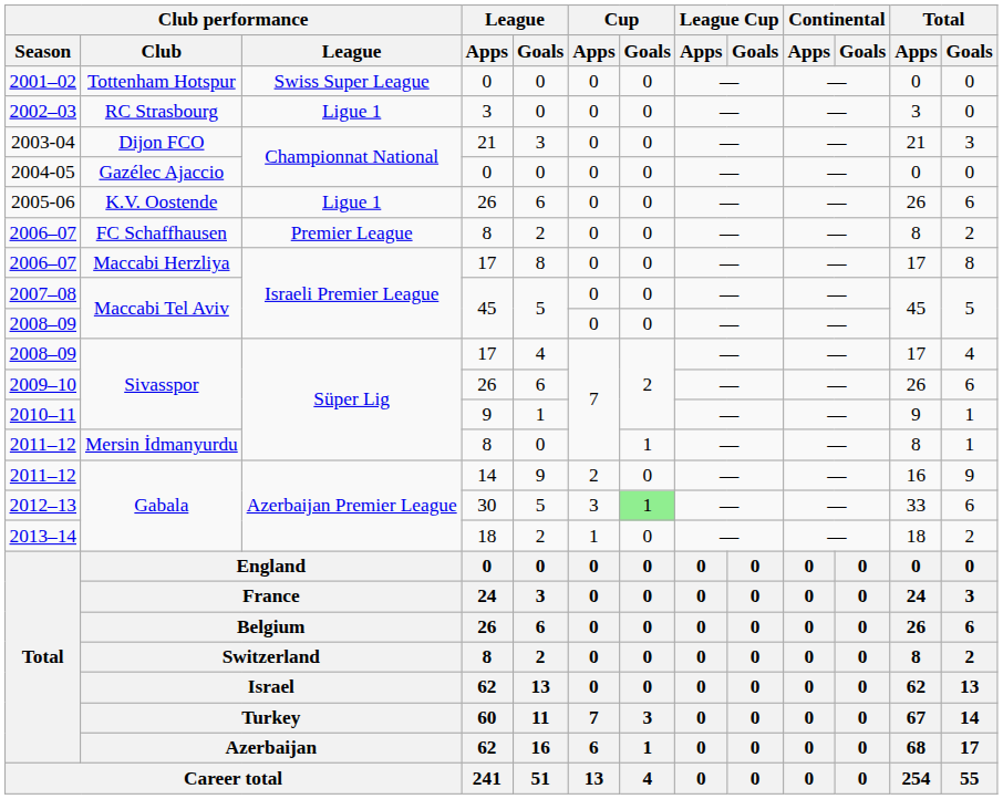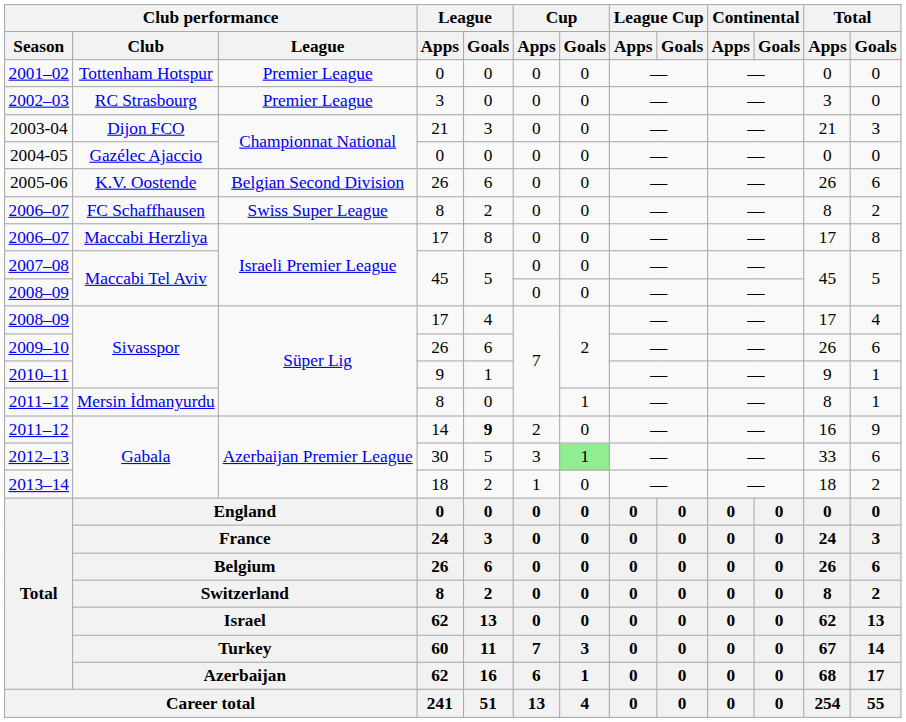 <table class="wikitable" style="text-align:center">
 <tr>
 <th colspan=3>Club performance</th>
 <th colspan=2>League</th>
 <th colspan=2>Cup</th>
 <th colspan=2>League Cup</th>
 <th colspan=2>Continental</th>
 <th colspan=2>Total</th>
 </tr>
 <tr>
 <th>Season</th>
 <th>Club</th>
 <th>League</th>
 <th>Apps</th>
 <th>Goals</th>
 <th>Apps</th>
 <th>Goals</th>
 <th>Apps</th>
 <th>Goals</th>
 <th>Apps</th>
 <th>Goals</th>
 <th>Apps</th>
 <th>Goals</th>
 </tr>
 <tr>
 <td><a href='#'>2001–02</a></td>
 <td><a href='#'>Tottenham Hotspur</a></td>
-<td><a href='#'>Swiss Super League</a></td>
+<td><a href='#'>Premier League</a></td>
 <td>0</td>
 <td>0</td>
 <td>0</td>
 <td>0</td>
 <td colspan="2">—</td>
 <td colspan="2">—</td>
 <td>0</td>
 <td>0</td>
 </tr>
 <tr>
 <td><a href='#'>2002–03</a></td>
 <td><a href='#'>RC Strasbourg</a></td>
-<td><a href='#'>Ligue 1</a></td>
+<td><a href='#'>Premier League</a></td>
 <td>3</td>
 <td>0</td>
 <td>0</td>
 <td>0</td>
 <td colspan="2">—</td>
 <td colspan="2">—</td>
 <td>3</td>
 <td>0</td>
 </tr>
 <tr>
 <td>2003-04</td>
 <td><a href='#'>Dijon FCO</a></td>
 <td rowspan="2"><a href='#'>Championnat National</a></td>
 <td>21</td>
 <td>3</td>
 <td>0</td>
 <td>0</td>
 <td colspan="2">—</td>
 <td colspan="2">—</td>
 <td>21</td>
 <td>3</td>
 </tr>
 <tr>
 <td>2004-05</td>
 <td><a href='#'>Gazélec Ajaccio</a></td>
 <td>0</td>
 <td>0</td>
 <td>0</td>
 <td>0</td>
 <td colspan="2">—</td>
 <td colspan="2">—</td>
 <td>0</td>
 <td>0</td>
 </tr>
 <tr>
 <td>2005-06</td>
 <td><a href='#'>K.V. Oostende</a></td>
-<td><a href='#'>Ligue 1</a></td>
+<td><a href='#'>Belgian Second Division</a></td>
 <td>26</td>
 <td>6</td>
 <td>0</td>
 <td>0</td>
 <td colspan="2">—</td>
 <td colspan="2">—</td>
 <td>26</td>
 <td>6</td>
 </tr>
 <tr>
 <td><a href='#'>2006–07</a></td>
 <td><a href='#'>FC Schaffhausen</a></td>
-<td><a href='#'>Premier League</a></td>
+<td><a href='#'>Swiss Super League</a></td>
 <td>8</td>
 <td>2</td>
 <td>0</td>
 <td>0</td>
 <td colspan="2">—</td>
 <td colspan="2">—</td>
 <td>8</td>
 <td>2</td>
 </tr>
 <tr>
 <td><a href='#'>2006–07</a></td>
 <td><a href='#'>Maccabi Herzliya</a></td>
 <td rowspan="3"><a href='#'>Israeli Premier League</a></td>
 <td>17</td>
 <td>8</td>
 <td>0</td>
 <td>0</td>
 <td colspan="2">—</td>
 <td colspan="2">—</td>
 <td>17</td>
 <td>8</td>
 </tr>
 <tr>
 <td><a href='#'>2007–08</a></td>
 <td rowspan="2"><a href='#'>Maccabi Tel Aviv</a></td>
 <td rowspan="2">45</td>
 <td rowspan="2">5</td>
 <td>0</td>
 <td>0</td>
 <td colspan="2">—</td>
 <td colspan="2">—</td>
 <td rowspan="2">45</td>
 <td rowspan="2">5</td>
 </tr>
 <tr>
 <td><a href='#'>2008–09</a></td>
 <td>0</td>
 <td>0</td>
 <td colspan="2">—</td>
 <td colspan="2">—</td>
 </tr>
 <tr>
 <td><a href='#'>2008–09</a></td>
 <td rowspan="3"><a href='#'>Sivasspor</a></td>
 <td rowspan="4"><a href='#'>Süper Lig</a></td>
 <td>17</td>
 <td>4</td>
 <td rowspan="4">7</td>
 <td rowspan="3">2</td>
 <td colspan="2">—</td>
 <td colspan="2">—</td>
 <td>17</td>
 <td>4</td>
 </tr>
 <tr>
 <td><a href='#'>2009–10</a></td>
 <td>26</td>
 <td>6</td>
 <td colspan="2">—</td>
 <td colspan="2">—</td>
 <td>26</td>
 <td>6</td>
 </tr>
 <tr>
 <td><a href='#'>2010–11</a></td>
 <td>9</td>
 <td>1</td>
 <td colspan="2">—</td>
 <td colspan="2">—</td>
 <td>9</td>
 <td>1</td>
 </tr>
 <tr>
 <td><a href='#'>2011–12</a></td>
 <td><a href='#'>Mersin İdmanyurdu</a></td>
 <td>8</td>
 <td>0</td>
 <td>1</td>
 <td colspan="2">—</td>
 <td colspan="2">—</td>
 <td>8</td>
 <td>1</td>
 </tr>
 <tr>
 <td><a href='#'>2011–12</a></td>
 <td rowspan="3"><a href='#'>Gabala</a></td>
 <td rowspan="3"><a href='#'>Azerbaijan Premier League</a></td>
 <td>14</td>
-<td>9</td>
+<td><strong>9</strong></td>
 <td>2</td>
 <td>0</td>
 <td colspan="2">—</td>
 <td colspan="2">—</td>
 <td>16</td>
 <td>9</td>
 </tr>
 <tr>
 <td><a href='#'>2012–13</a></td>
 <td>30</td>
 <td>5</td>
 <td>3</td>
 <td style="background: lightgreen;">1</td>
 <td colspan="2">—</td>
 <td colspan="2">—</td>
 <td>33</td>
 <td>6</td>
 </tr>
 <tr>
 <td><a href='#'>2013–14</a></td>
 <td>18</td>
 <td>2</td>
 <td>1</td>
 <td>0</td>
 <td colspan="2">—</td>
 <td colspan="2">—</td>
 <td>18</td>
 <td>2</td>
 </tr>
 <tr>
 <th rowspan=7>Total</th>
 <th colspan=2>England</th>
 <th>0</th>
 <th>0</th>
 <th>0</th>
 <th>0</th>
 <th>0</th>
 <th>0</th>
 <th>0</th>
 <th>0</th>
 <th>0</th>
 <th>0</th>
 </tr>
 <tr>
 <th colspan=2>France</th>
 <th>24</th>
 <th>3</th>
 <th>0</th>
 <th>0</th>
 <th>0</th>
 <th>0</th>
 <th>0</th>
 <th>0</th>
 <th>24</th>
 <th>3</th>
 </tr>
 <tr>
 <th colspan=2>Belgium</th>
 <th>26</th>
 <th>6</th>
 <th>0</th>
 <th>0</th>
 <th>0</th>
 <th>0</th>
 <th>0</th>
 <th>0</th>
 <th>26</th>
 <th>6</th>
 </tr>
 <tr>
 <th colspan=2>Switzerland</th>
 <th>8</th>
 <th>2</th>
 <th>0</th>
 <th>0</th>
 <th>0</th>
 <th>0</th>
 <th>0</th>
 <th>0</th>
 <th>8</th>
 <th>2</th>
 </tr>
 <tr>
 <th colspan=2>Israel</th>
 <th>62</th>
 <th>13</th>
 <th>0</th>
 <th>0</th>
 <th>0</th>
 <th>0</th>
 <th>0</th>
 <th>0</th>
 <th>62</th>
 <th>13</th>
 </tr>
 <tr>
 <th colspan=2>Turkey</th>
 <th>60</th>
 <th>11</th>
 <th>7</th>
 <th>3</th>
 <th>0</th>
 <th>0</th>
 <th>0</th>
 <th>0</th>
 <th>67</th>
 <th>14</th>
 </tr>
 <tr>
 <th colspan=2>Azerbaijan</th>
 <th>62</th>
 <th>16</th>
 <th>6</th>
 <th>1</th>
 <th>0</th>
 <th>0</th>
 <th>0</th>
 <th>0</th>
 <th>68</th>
 <th>17</th>
 </tr>
 <tr>
 <th colspan=3>Career total</th>
 <th>241</th>
 <th>51</th>
 <th>13</th>
 <th>4</th>
 <th>0</th>
 <th>0</th>
 <th>0</th>
 <th>0</th>
 <th>254</th>
 <th>55</th>
 </tr>
 </table>
